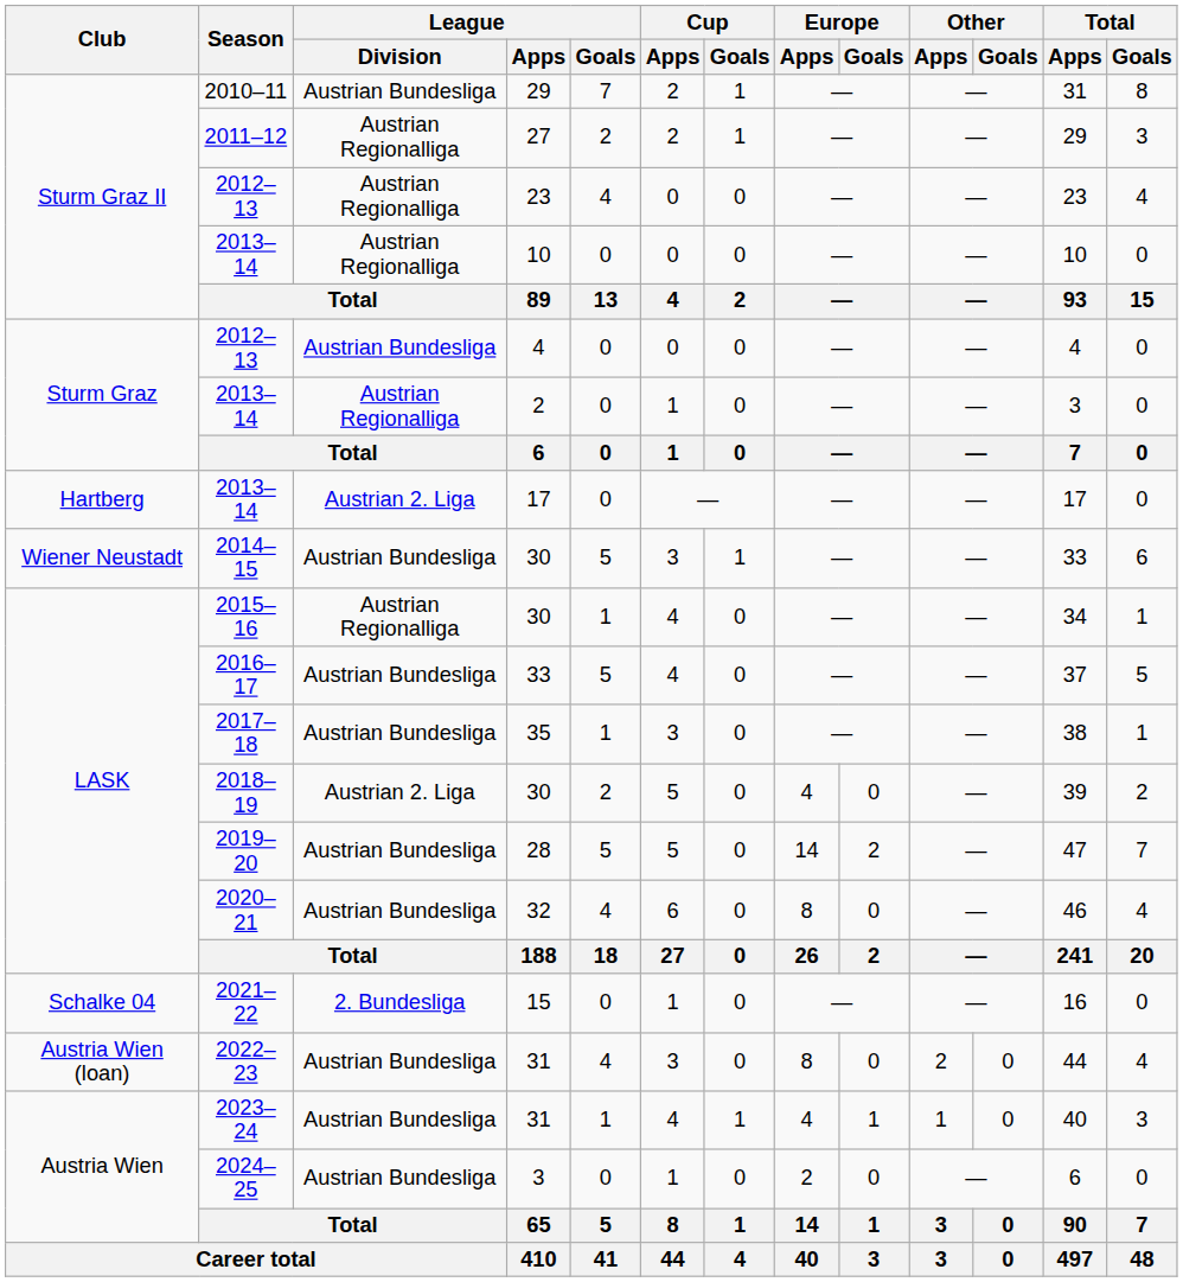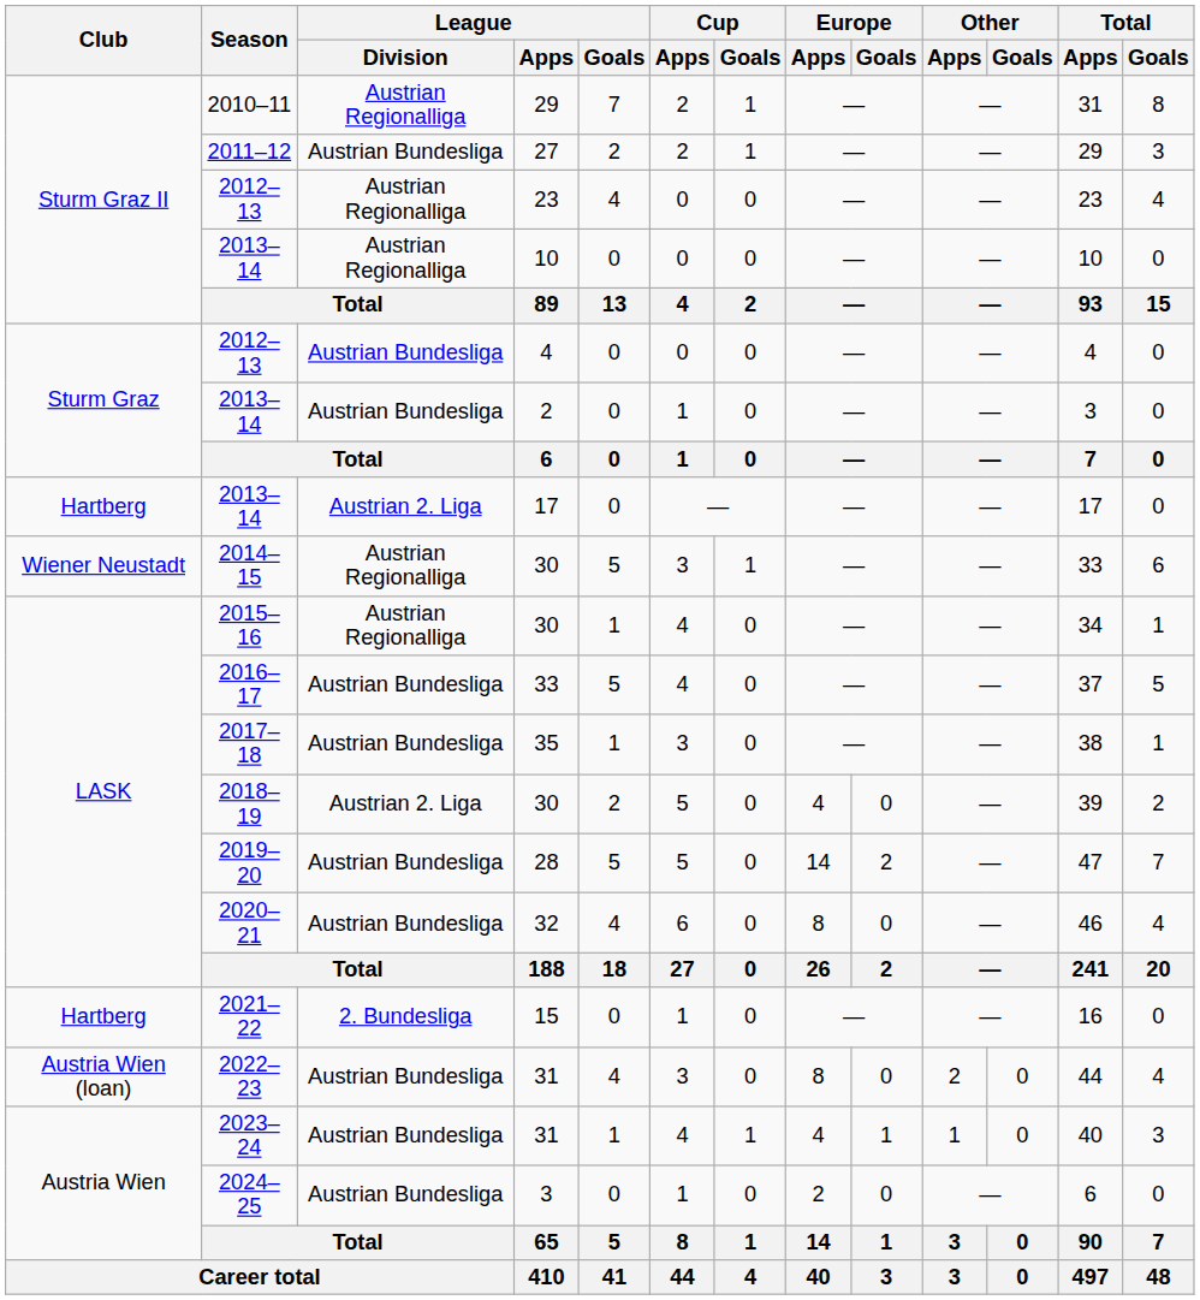 <table class="wikitable nowrap" style="text-align:center">
 <tr>
 <th rowspan="2">Club</th>
 <th rowspan="2">Season</th>
 <th colspan="3">League</th>
 <th colspan="2">Cup</th>
 <th colspan="2">Europe</th>
 <th colspan="2">Other</th>
 <th colspan="2">Total</th>
 </tr>
 <tr>
 <th>Division</th>
 <th>Apps</th>
 <th>Goals</th>
 <th>Apps</th>
 <th>Goals</th>
 <th>Apps</th>
 <th>Goals</th>
 <th>Apps</th>
 <th>Goals</th>
 <th>Apps</th>
 <th>Goals</th>
 </tr>
 <tr>
 <td rowspan="5"><a href='#'>Sturm Graz II</a></td>
 <td>2010–11</td>
-<td>Austrian Bundesliga</td>
+<td><a href='#'>Austrian Regionalliga</a></td>
 <td>29</td>
 <td>7</td>
 <td>2</td>
 <td>1</td>
 <td colspan="2">—</td>
 <td colspan="2">—</td>
 <td>31</td>
 <td>8</td>
 </tr>
 <tr>
 <td><a href='#'>2011–12</a></td>
-<td>Austrian Regionalliga</td>
+<td>Austrian Bundesliga</td>
 <td>27</td>
 <td>2</td>
 <td>2</td>
 <td>1</td>
 <td colspan="2">—</td>
 <td colspan="2">—</td>
 <td>29</td>
 <td>3</td>
 </tr>
 <tr>
 <td><a href='#'>2012–13</a></td>
 <td>Austrian Regionalliga</td>
 <td>23</td>
 <td>4</td>
 <td>0</td>
 <td>0</td>
 <td colspan="2">—</td>
 <td colspan="2">—</td>
 <td>23</td>
 <td>4</td>
 </tr>
 <tr>
 <td><a href='#'>2013–14</a></td>
 <td>Austrian Regionalliga</td>
 <td>10</td>
 <td>0</td>
 <td>0</td>
 <td>0</td>
 <td colspan="2">—</td>
 <td colspan="2">—</td>
 <td>10</td>
 <td>0</td>
 </tr>
 <tr>
 <th colspan="2">Total</th>
 <th>89</th>
 <th>13</th>
 <th>4</th>
 <th>2</th>
 <th colspan="2">—</th>
 <th colspan="2">—</th>
 <th>93</th>
 <th>15</th>
 </tr>
 <tr>
 <td rowspan="3"><a href='#'>Sturm Graz</a></td>
 <td><a href='#'>2012–13</a></td>
 <td><a href='#'>Austrian Bundesliga</a></td>
 <td>4</td>
 <td>0</td>
 <td>0</td>
 <td>0</td>
 <td colspan="2">—</td>
 <td colspan="2">—</td>
 <td>4</td>
 <td>0</td>
 </tr>
 <tr>
 <td><a href='#'>2013–14</a></td>
-<td><a href='#'>Austrian Regionalliga</a></td>
+<td>Austrian Bundesliga</td>
 <td>2</td>
 <td>0</td>
 <td>1</td>
 <td>0</td>
 <td colspan="2">—</td>
 <td colspan="2">—</td>
 <td>3</td>
 <td>0</td>
 </tr>
 <tr>
 <th colspan="2">Total</th>
 <th>6</th>
 <th>0</th>
 <th>1</th>
 <th>0</th>
 <th colspan="2">—</th>
 <th colspan="2">—</th>
 <th>7</th>
 <th>0</th>
 </tr>
 <tr>
 <td><a href='#'>Hartberg</a></td>
 <td><a href='#'>2013–14</a></td>
 <td><a href='#'>Austrian 2. Liga</a></td>
 <td>17</td>
 <td>0</td>
 <td colspan="2">—</td>
 <td colspan="2">—</td>
 <td colspan="2">—</td>
 <td>17</td>
 <td>0</td>
 </tr>
 <tr>
 <td><a href='#'>Wiener Neustadt</a></td>
 <td><a href='#'>2014–15</a></td>
-<td>Austrian Bundesliga</td>
+<td>Austrian Regionalliga</td>
 <td>30</td>
 <td>5</td>
 <td>3</td>
 <td>1</td>
 <td colspan="2">—</td>
 <td colspan="2">—</td>
 <td>33</td>
 <td>6</td>
 </tr>
 <tr>
 <td rowspan="7"><a href='#'>LASK</a></td>
 <td><a href='#'>2015–16</a></td>
 <td>Austrian Regionalliga</td>
 <td>30</td>
 <td>1</td>
 <td>4</td>
 <td>0</td>
 <td colspan="2">—</td>
 <td colspan="2">—</td>
 <td>34</td>
 <td>1</td>
 </tr>
 <tr>
 <td><a href='#'>2016–17</a></td>
 <td>Austrian Bundesliga</td>
 <td>33</td>
 <td>5</td>
 <td>4</td>
 <td>0</td>
 <td colspan="2">—</td>
 <td colspan="2">—</td>
 <td>37</td>
 <td>5</td>
 </tr>
 <tr>
 <td><a href='#'>2017–18</a></td>
 <td>Austrian Bundesliga</td>
 <td>35</td>
 <td>1</td>
 <td>3</td>
 <td>0</td>
 <td colspan="2">—</td>
 <td colspan="2">—</td>
 <td>38</td>
 <td>1</td>
 </tr>
 <tr>
 <td><a href='#'>2018–19</a></td>
 <td>Austrian 2. Liga</td>
 <td>30</td>
 <td>2</td>
 <td>5</td>
 <td>0</td>
 <td>4</td>
 <td>0</td>
 <td colspan="2">—</td>
 <td>39</td>
 <td>2</td>
 </tr>
 <tr>
 <td><a href='#'>2019–20</a></td>
 <td>Austrian Bundesliga</td>
 <td>28</td>
 <td>5</td>
 <td>5</td>
 <td>0</td>
 <td>14</td>
 <td>2</td>
 <td colspan="2">—</td>
 <td>47</td>
 <td>7</td>
 </tr>
 <tr>
 <td><a href='#'>2020–21</a></td>
 <td>Austrian Bundesliga</td>
 <td>32</td>
 <td>4</td>
 <td>6</td>
 <td>0</td>
 <td>8</td>
 <td>0</td>
 <td colspan="2">—</td>
 <td>46</td>
 <td>4</td>
 </tr>
 <tr>
 <th colspan="2">Total</th>
 <th>188</th>
 <th>18</th>
 <th>27</th>
 <th>0</th>
 <th>26</th>
 <th>2</th>
 <th colspan="2">—</th>
 <th>241</th>
 <th>20</th>
 </tr>
 <tr>
-<td><a href='#'>Schalke 04</a></td>
+<td><a href='#'>Hartberg</a></td>
 <td><a href='#'>2021–22</a></td>
 <td><a href='#'>2. Bundesliga</a></td>
 <td>15</td>
 <td>0</td>
 <td>1</td>
 <td>0</td>
 <td colspan="2">—</td>
 <td colspan="2">—</td>
 <td>16</td>
 <td>0</td>
 </tr>
 <tr>
 <td><a href='#'>Austria Wien</a> (loan)</td>
 <td><a href='#'>2022–23</a></td>
 <td>Austrian Bundesliga</td>
 <td>31</td>
 <td>4</td>
 <td>3</td>
 <td>0</td>
 <td>8</td>
 <td>0</td>
 <td>2</td>
 <td>0</td>
 <td>44</td>
 <td>4</td>
 </tr>
 <tr>
 <td rowspan="3">Austria Wien</td>
 <td><a href='#'>2023–24</a></td>
 <td>Austrian Bundesliga</td>
 <td>31</td>
 <td>1</td>
 <td>4</td>
 <td>1</td>
 <td>4</td>
 <td>1</td>
 <td>1</td>
 <td>0</td>
 <td>40</td>
 <td>3</td>
 </tr>
 <tr>
 <td><a href='#'>2024–25</a></td>
 <td>Austrian Bundesliga</td>
 <td>3</td>
 <td>0</td>
 <td>1</td>
 <td>0</td>
 <td>2</td>
 <td>0</td>
 <td colspan="2">—</td>
 <td>6</td>
 <td>0</td>
 </tr>
 <tr>
 <th colspan="2">Total</th>
 <th>65</th>
 <th>5</th>
 <th>8</th>
 <th>1</th>
 <th>14</th>
 <th>1</th>
 <th>3</th>
 <th>0</th>
 <th>90</th>
 <th>7</th>
 </tr>
 <tr>
 <th colspan="3">Career total</th>
 <th>410</th>
 <th>41</th>
 <th>44</th>
 <th>4</th>
 <th>40</th>
 <th>3</th>
 <th>3</th>
 <th>0</th>
 <th>497</th>
 <th>48</th>
 </tr>
 </table>
